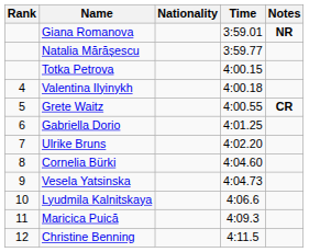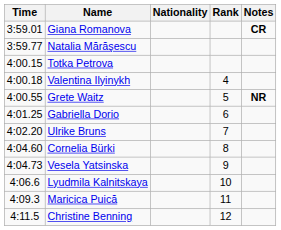 <table class="wikitable sortable" style="text-align:center">
 <tr>
-<th>Rank</th>
+<th>Time</th>
 <th>Name</th>
 <th>Nationality</th>
-<th>Time</th>
+<th>Rank</th>
 <th>Notes</th>
 </tr>
 <tr>
-<td></td>
+<td>3:59.01</td>
 <td align=left><a href='#'>Giana Romanova</a></td>
 <td align=left></td>
-<td>3:59.01</td>
+<td></td>
+<td><strong>CR</strong></td>
+</tr>
+<tr>
+<td>3:59.77</td>
+<td align=left><a href='#'>Natalia Mărăşescu</a></td>
+<td align=left></td>
+<td></td>
+<td></td>
+</tr>
+<tr>
+<td>4:00.15</td>
+<td align=left><a href='#'>Totka Petrova</a></td>
+<td align=left></td>
+<td></td>
+<td></td>
+</tr>
+<tr>
+<td>4:00.18</td>
+<td align=left><a href='#'>Valentina Ilyinykh</a></td>
+<td align=left></td>
+<td>4</td>
+<td></td>
+</tr>
+<tr>
+<td>4:00.55</td>
+<td align=left><a href='#'>Grete Waitz</a></td>
+<td align=left></td>
+<td>5</td>
 <td><strong>NR</strong></td>
 </tr>
 <tr>
-<td></td>
-<td align=left><a href='#'>Natalia Mărăşescu</a></td>
+<td>4:01.25</td>
+<td align=left><a href='#'>Gabriella Dorio</a></td>
 <td align=left></td>
-<td>3:59.77</td>
+<td>6</td>
 <td></td>
 </tr>
 <tr>
-<td></td>
-<td align=left><a href='#'>Totka Petrova</a></td>
+<td>4:02.20</td>
+<td align=left><a href='#'>Ulrike Bruns</a></td>
 <td align=left></td>
-<td>4:00.15</td>
+<td>7</td>
 <td></td>
 </tr>
 <tr>
-<td>4</td>
-<td align=left><a href='#'>Valentina Ilyinykh</a></td>
+<td>4:04.60</td>
+<td align=left><a href='#'>Cornelia Bürki</a></td>
 <td align=left></td>
-<td>4:00.18</td>
+<td>8</td>
 <td></td>
 </tr>
 <tr>
-<td>5</td>
-<td align=left><a href='#'>Grete Waitz</a></td>
+<td>4:04.73</td>
+<td align=left><a href='#'>Vesela Yatsinska</a></td>
 <td align=left></td>
-<td>4:00.55</td>
-<td><strong>CR</strong></td>
-</tr>
-<tr>
-<td>6</td>
-<td align=left><a href='#'>Gabriella Dorio</a></td>
-<td align=left></td>
-<td>4:01.25</td>
+<td>9</td>
 <td></td>
 </tr>
 <tr>
-<td>7</td>
-<td align=left><a href='#'>Ulrike Bruns</a></td>
+<td>4:06.6</td>
+<td align=left><a href='#'>Lyudmila Kalnitskaya</a></td>
 <td align=left></td>
-<td>4:02.20</td>
+<td>10</td>
 <td></td>
 </tr>
 <tr>
-<td>8</td>
-<td align=left><a href='#'>Cornelia Bürki</a></td>
+<td>4:09.3</td>
+<td align=left><a href='#'>Maricica Puică</a></td>
 <td align=left></td>
-<td>4:04.60</td>
+<td>11</td>
 <td></td>
 </tr>
 <tr>
-<td>9</td>
-<td align=left><a href='#'>Vesela Yatsinska</a></td>
-<td align=left></td>
-<td>4:04.73</td>
-<td></td>
-</tr>
-<tr>
-<td>10</td>
-<td align=left><a href='#'>Lyudmila Kalnitskaya</a></td>
-<td align=left></td>
-<td>4:06.6</td>
-<td></td>
-</tr>
-<tr>
-<td>11</td>
-<td align=left><a href='#'>Maricica Puică</a></td>
-<td align=left></td>
-<td>4:09.3</td>
-<td></td>
-</tr>
-<tr>
-<td>12</td>
+<td>4:11.5</td>
 <td align=left><a href='#'>Christine Benning</a></td>
 <td align=left></td>
-<td>4:11.5</td>
+<td>12</td>
 <td></td>
 </tr>
 </table>
